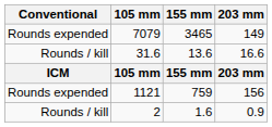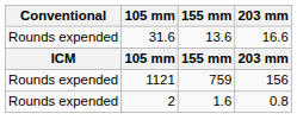 <table class="wikitable floatright" style="text-align:right;">
 <tr>
 <th>Conventional</th>
 <th>105 mm</th>
 <th>155 mm</th>
 <th>203 mm</th>
 </tr>
 <tr>
 <td>Rounds expended</td>
-<td>7079</td>
-<td>3465</td>
-<td>149</td>
-</tr>
-<tr>
-<td>Rounds / kill</td>
 <td>31.6</td>
 <td>13.6</td>
 <td>16.6</td>
 </tr>
 <tr>
 <th>ICM</th>
 <th>105 mm</th>
 <th>155 mm</th>
 <th>203 mm</th>
 </tr>
 <tr>
 <td>Rounds expended</td>
 <td>1121</td>
 <td>759</td>
 <td>156</td>
 </tr>
 <tr>
-<td>Rounds / kill</td>
+<td>Rounds expended</td>
 <td>2</td>
 <td>1.6</td>
-<td>0.9</td>
+<td>0.8</td>
 </tr>
 </table>
